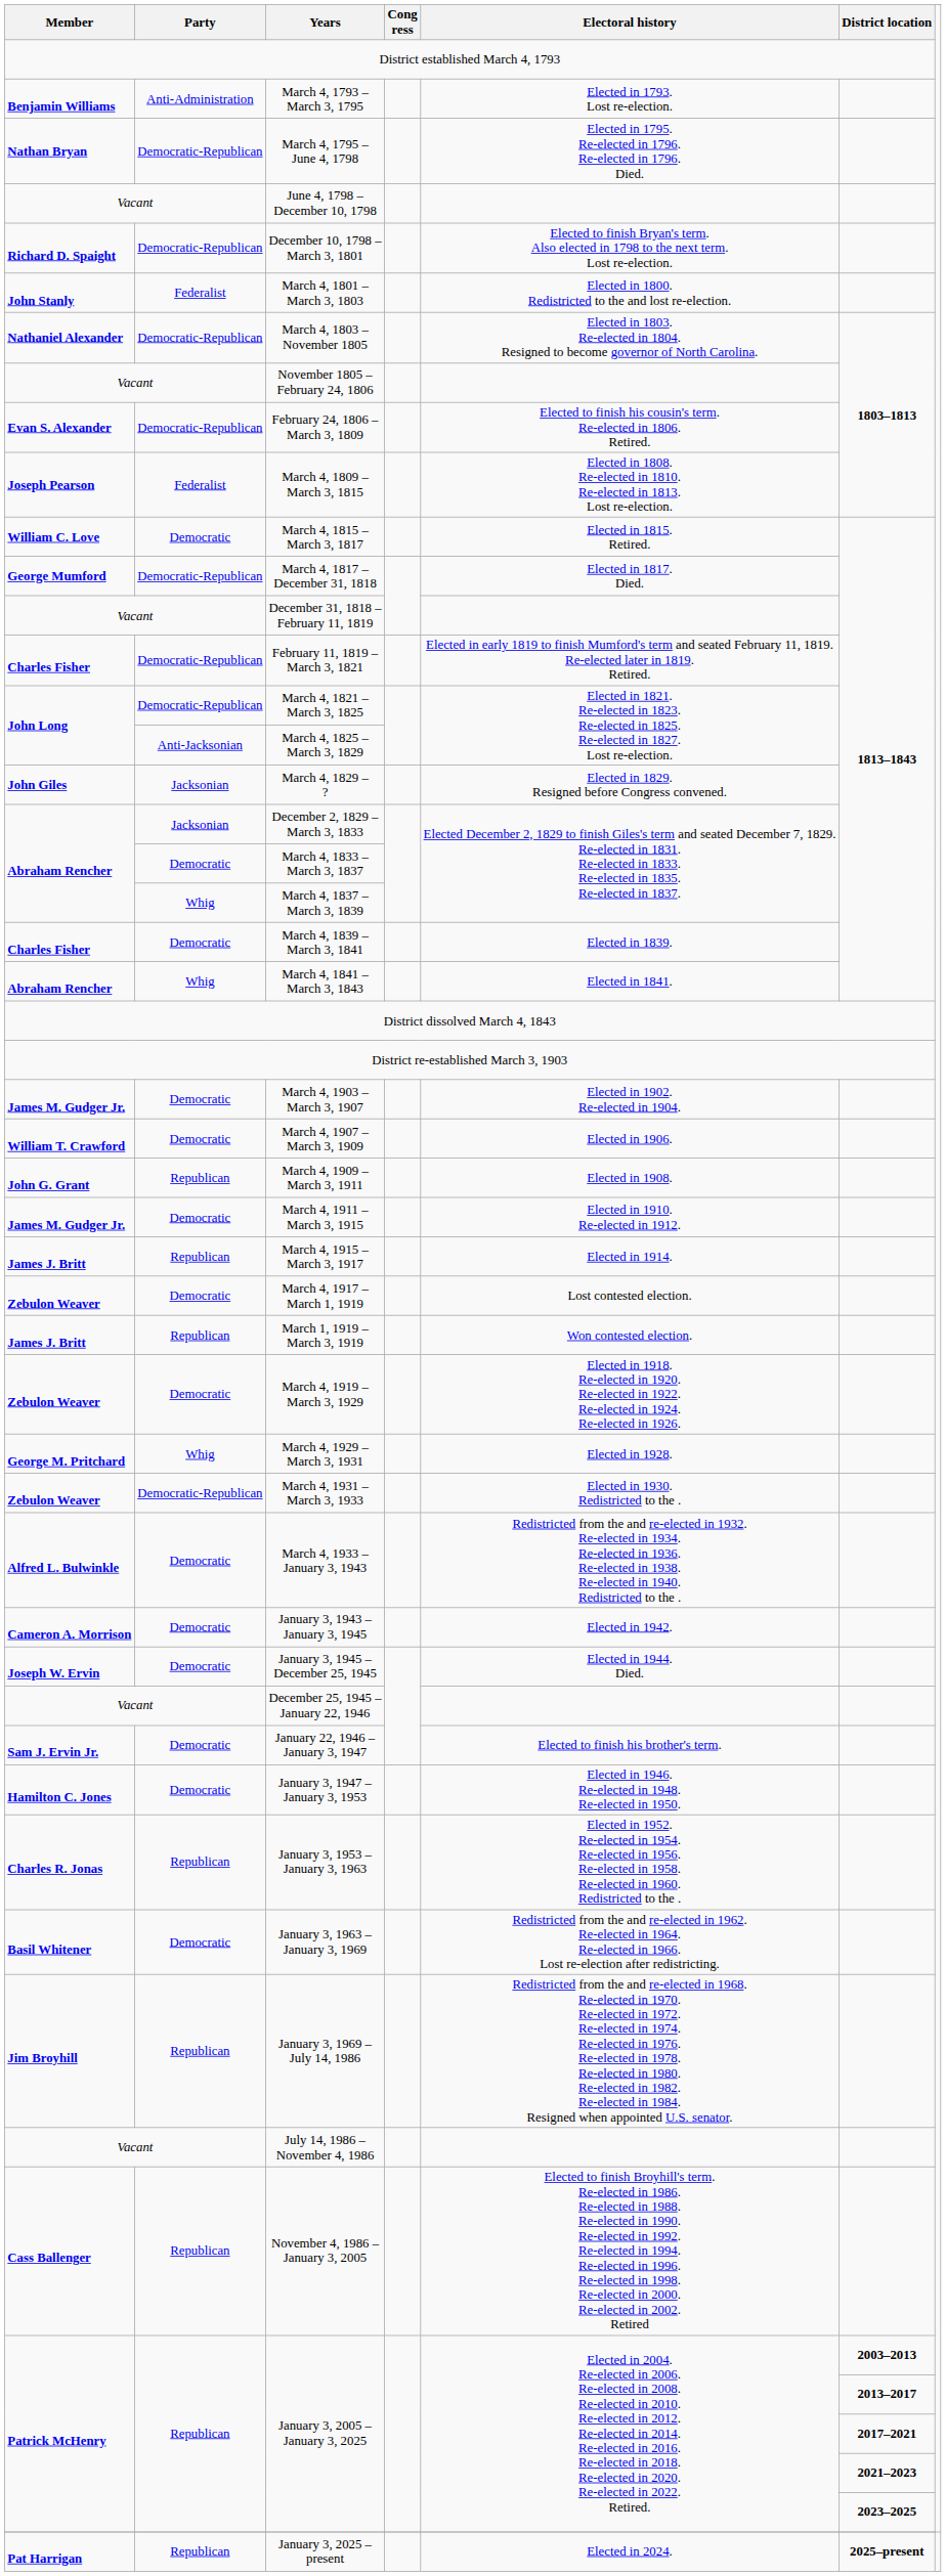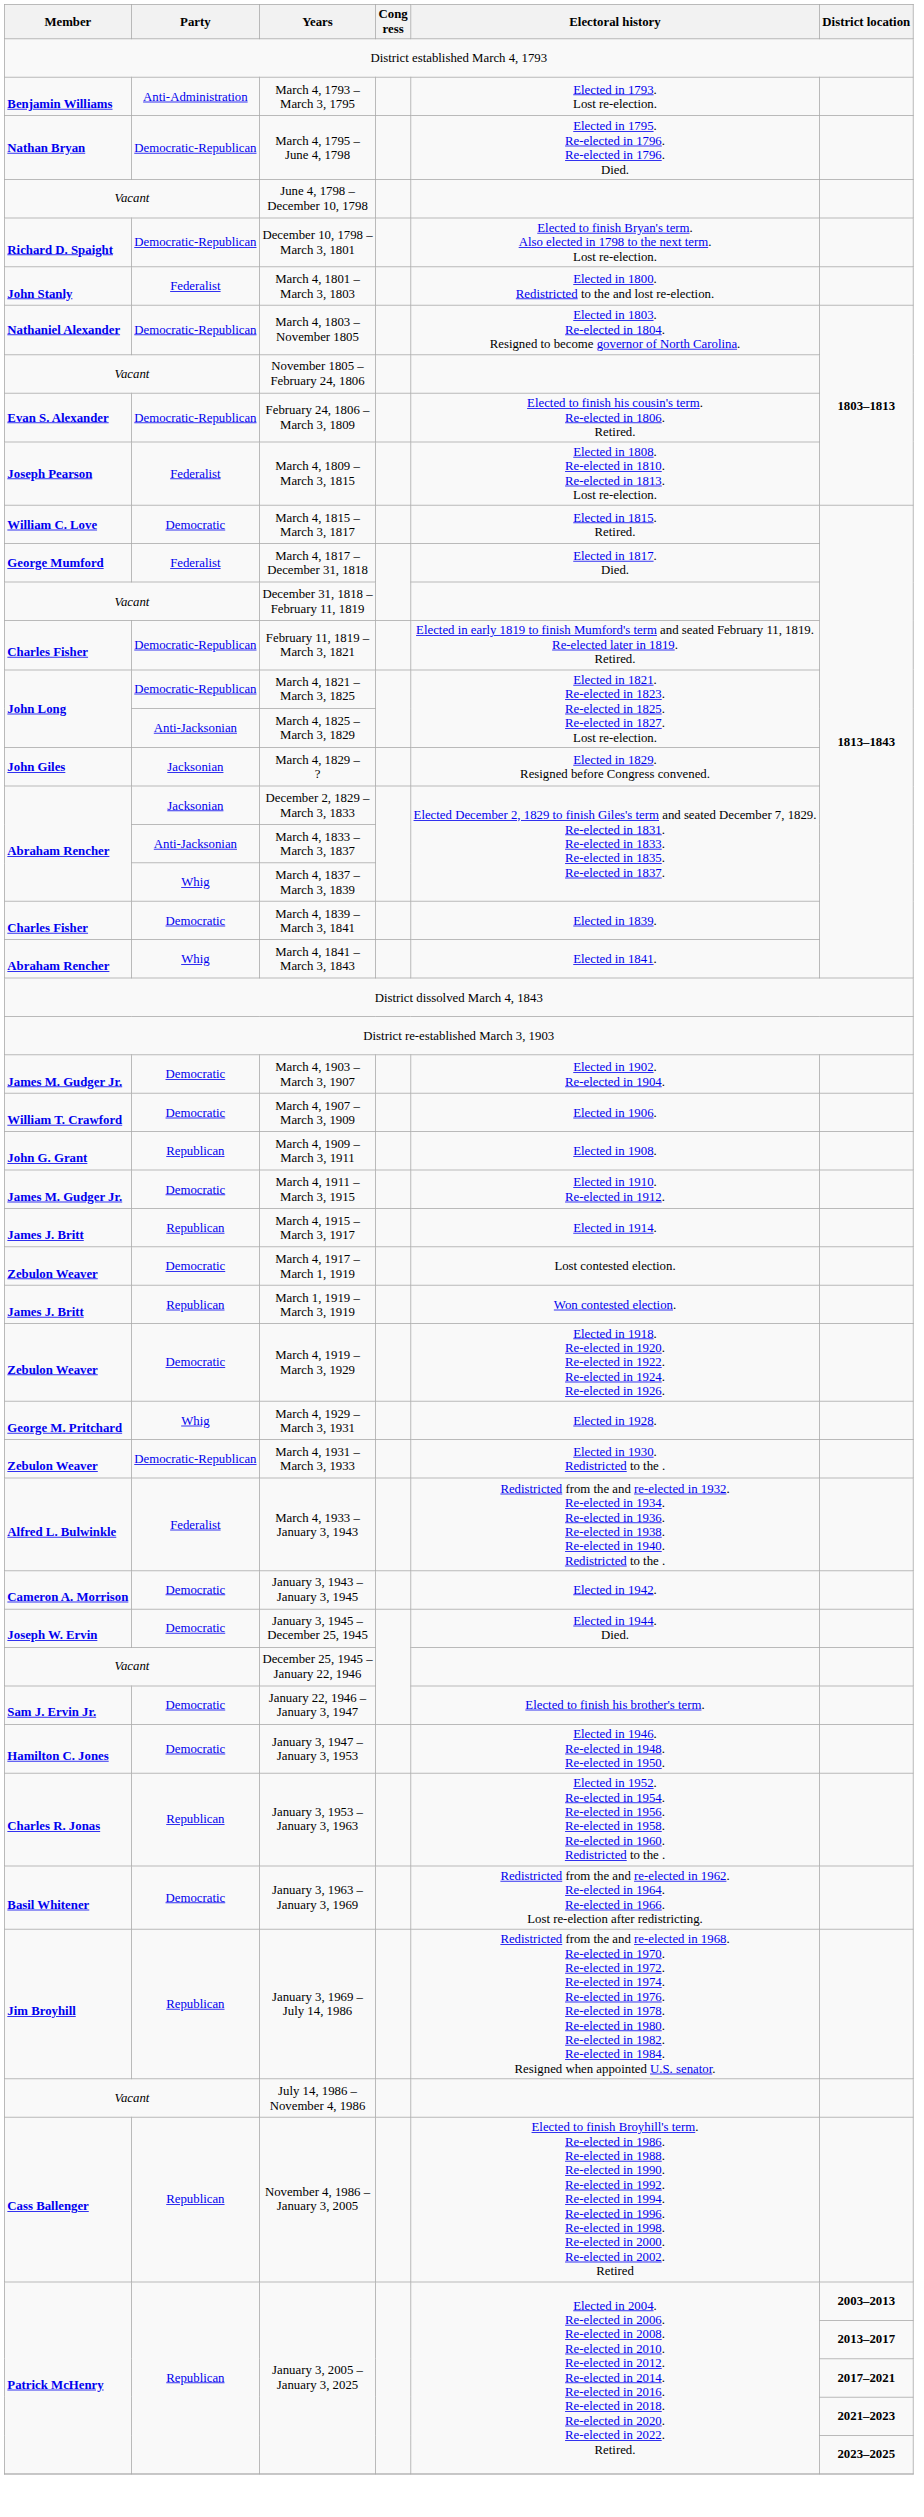 <table class="wikitable" style="text-align:center">
 <tr>
 <th>Member<br></th>
 <th>Party</th>
 <th>Years</th>
 <th>Cong<br>ress</th>
 <th>Electoral history</th>
 <th>District location</th>
 </tr>
 <tr style="height:3em">
 <td colspan=6>District established March 4, 1793</td>
 </tr>
 <tr style="height:3em">
 <td align=left><br><strong><a href='#'>Benjamin Williams</a></strong><br></td>
 <td><a href='#'>Anti-Administration</a></td>
 <td nowrap>March 4, 1793 –<br>March 3, 1795</td>
 <td></td>
 <td><a href='#'>Elected in 1793</a>.<br>Lost re-election.</td>
 <td></td>
 </tr>
 <tr style="height:3em">
 <td align=left><strong><a href='#'>Nathan Bryan</a></strong><br></td>
 <td><a href='#'>Democratic-Republican</a></td>
 <td nowrap>March 4, 1795 –<br>June 4, 1798</td>
 <td></td>
 <td><a href='#'>Elected in 1795</a>.<br><a href='#'>Re-elected in 1796</a>.<br><a href='#'>Re-elected in 1796</a>.<br>Died.</td>
 <td></td>
 </tr>
 <tr style="height:3em">
 <td colspan=2><em>Vacant</em></td>
 <td nowrap>June 4, 1798 –<br>December 10, 1798</td>
 <td></td>
 <td></td>
 <td></td>
 </tr>
 <tr style="height:3em">
 <td align=left><br><strong><a href='#'>Richard D. Spaight</a></strong><br></td>
 <td><a href='#'>Democratic-Republican</a></td>
 <td nowrap>December 10, 1798 –<br>March 3, 1801</td>
 <td></td>
 <td><a href='#'>Elected to finish Bryan's term</a>.<br><a href='#'>Also elected in 1798 to the next term</a>.<br>Lost re-election.</td>
 <td></td>
 </tr>
 <tr style="height:3em">
 <td align=left><br><strong><a href='#'>John Stanly</a></strong><br></td>
 <td><a href='#'>Federalist</a></td>
 <td nowrap>March 4, 1801 –<br>March 3, 1803</td>
 <td></td>
 <td><a href='#'>Elected in 1800</a>.<br><a href='#'>Redistricted</a> to the  and lost re-election.</td>
 <td></td>
 </tr>
 <tr style="height:3em">
 <td align=left><strong><a href='#'>Nathaniel Alexander</a></strong><br></td>
 <td><a href='#'>Democratic-Republican</a></td>
 <td nowrap>March 4, 1803 –<br>November 1805</td>
 <td></td>
 <td><a href='#'>Elected in 1803</a>.<br><a href='#'>Re-elected in 1804</a>.<br>Resigned to become <a href='#'>governor of North Carolina</a>.</td>
 <td rowspan=4><strong>1803–1813</strong><br></td>
 </tr>
 <tr style="height:3em">
 <td colspan=2><em>Vacant</em></td>
 <td nowrap>November 1805 –<br>February 24, 1806</td>
 <td></td>
 <td></td>
 </tr>
 <tr style="height:3em">
 <td align=left><strong><a href='#'>Evan S. Alexander</a></strong><br></td>
 <td><a href='#'>Democratic-Republican</a></td>
 <td nowrap>February 24, 1806 –<br>March 3, 1809</td>
 <td></td>
 <td><a href='#'>Elected to finish his cousin's term</a>.<br><a href='#'>Re-elected in 1806</a>.<br>Retired.</td>
 </tr>
 <tr style="height:3em">
 <td align=left><strong><a href='#'>Joseph Pearson</a></strong><br></td>
 <td><a href='#'>Federalist</a></td>
 <td nowrap>March 4, 1809 –<br>March 3, 1815</td>
 <td></td>
 <td><a href='#'>Elected in 1808</a>.<br><a href='#'>Re-elected in 1810</a>.<br><a href='#'>Re-elected in 1813</a>.<br>Lost re-election.</td>
 </tr>
 <tr style="height:3em">
 <td align=left><strong><a href='#'>William C. Love</a></strong><br></td>
 <td><a href='#'>Democratic</a></td>
 <td nowrap>March 4, 1815 –<br>March 3, 1817</td>
 <td></td>
 <td><a href='#'>Elected in 1815</a>.<br>Retired.</td>
 <td rowspan=12><strong>1813–1843</strong><br></td>
 </tr>
 <tr style="height:3em">
 <td align=left><strong><a href='#'>George Mumford</a></strong><br></td>
-<td><a href='#'>Democratic-Republican</a></td>
+<td><a href='#'>Federalist</a></td>
 <td nowrap>March 4, 1817 –<br>December 31, 1818</td>
 <td rowspan=2></td>
 <td><a href='#'>Elected in 1817</a>.<br>Died.</td>
 </tr>
 <tr style="height:3em">
 <td colspan=2><em>Vacant</em></td>
 <td nowrap>December 31, 1818 –<br>February 11, 1819</td>
 <td></td>
 </tr>
 <tr style="height:3em">
 <td align=left><br><strong><a href='#'>Charles Fisher</a></strong><br></td>
 <td><a href='#'>Democratic-Republican</a></td>
 <td nowrap>February 11, 1819 –<br>March 3, 1821</td>
 <td></td>
 <td><a href='#'>Elected in early 1819 to finish Mumford's term</a> and seated February 11, 1819.<br><a href='#'>Re-elected later in 1819</a>.<br>Retired.</td>
 </tr>
 <tr style="height:3em">
 <td rowspan=2 align=left><strong><a href='#'>John Long</a></strong><br></td>
 <td><a href='#'>Democratic-Republican</a></td>
 <td nowrap>March 4, 1821 –<br>March 3, 1825</td>
 <td rowspan=2></td>
 <td rowspan=2><a href='#'>Elected in 1821</a>.<br><a href='#'>Re-elected in 1823</a>.<br><a href='#'>Re-elected in 1825</a>.<br><a href='#'>Re-elected in 1827</a>.<br>Lost re-election.</td>
 </tr>
 <tr style="height:3em">
 <td><a href='#'>Anti-Jacksonian</a></td>
 <td nowrap>March 4, 1825 –<br>March 3, 1829</td>
 </tr>
 <tr style="height:3em">
 <td align=left><strong><a href='#'>John Giles</a></strong></td>
 <td><a href='#'>Jacksonian</a></td>
 <td>March 4, 1829 –<br>?</td>
 <td></td>
 <td><a href='#'>Elected in 1829</a>.<br>Resigned before Congress convened.</td>
 </tr>
 <tr style="height:3em">
 <td rowspan=3 align=left><br><strong><a href='#'>Abraham Rencher</a></strong><br></td>
 <td><a href='#'>Jacksonian</a></td>
 <td nowrap>December 2, 1829 –<br>March 3, 1833</td>
 <td rowspan=3></td>
 <td rowspan=3><a href='#'>Elected December 2, 1829 to finish Giles's term</a> and seated December 7, 1829.<br><a href='#'>Re-elected in 1831</a>.<br><a href='#'>Re-elected in 1833</a>.<br><a href='#'>Re-elected in 1835</a>.<br><a href='#'>Re-elected in 1837</a>.<br></td>
 </tr>
 <tr style="height:3em">
-<td><a href='#'>Democratic</a></td>
+<td><a href='#'>Anti-Jacksonian</a></td>
 <td nowrap>March 4, 1833 –<br>March 3, 1837</td>
 </tr>
 <tr style="height:3em">
 <td><a href='#'>Whig</a></td>
 <td nowrap>March 4, 1837 –<br>March 3, 1839</td>
 </tr>
 <tr style="height:3em">
 <td align=left><br><strong><a href='#'>Charles Fisher</a></strong><br></td>
 <td><a href='#'>Democratic</a></td>
 <td nowrap>March 4, 1839 –<br>March 3, 1841</td>
 <td></td>
 <td><a href='#'>Elected in 1839</a>.<br></td>
 </tr>
 <tr style="height:3em">
 <td align=left><br><strong><a href='#'>Abraham Rencher</a></strong><br></td>
 <td><a href='#'>Whig</a></td>
 <td nowrap>March 4, 1841 –<br>March 3, 1843</td>
 <td></td>
 <td><a href='#'>Elected in 1841</a>.<br></td>
 </tr>
 <tr style="height:3em">
 <td colspan=6>District dissolved March 4, 1843</td>
 </tr>
 <tr style="height:3em">
 <td colspan=6>District re-established March 3, 1903</td>
 </tr>
 <tr style="height:3em">
 <td align=left><br><strong><a href='#'>James M. Gudger Jr.</a></strong><br></td>
 <td><a href='#'>Democratic</a></td>
 <td nowrap>March 4, 1903 –<br>March 3, 1907</td>
 <td></td>
 <td><a href='#'>Elected in 1902</a>.<br><a href='#'>Re-elected in 1904</a>.<br></td>
 <td></td>
 </tr>
 <tr style="height:3em">
 <td align=left><br><strong><a href='#'>William T. Crawford</a></strong><br></td>
 <td><a href='#'>Democratic</a></td>
 <td nowrap>March 4, 1907 –<br>March 3, 1909</td>
 <td></td>
 <td><a href='#'>Elected in 1906</a>.<br></td>
 <td></td>
 </tr>
 <tr style="height:3em">
 <td align=left><br><strong><a href='#'>John G. Grant</a></strong><br></td>
 <td><a href='#'>Republican</a></td>
 <td nowrap>March 4, 1909 –<br>March 3, 1911</td>
 <td></td>
 <td><a href='#'>Elected in 1908</a>.<br></td>
 <td></td>
 </tr>
 <tr style="height:3em">
 <td align=left><br><strong><a href='#'>James M. Gudger Jr.</a></strong><br></td>
 <td><a href='#'>Democratic</a></td>
 <td nowrap>March 4, 1911 –<br>March 3, 1915</td>
 <td></td>
 <td><a href='#'>Elected in 1910</a>.<br><a href='#'>Re-elected in 1912</a>.<br></td>
 <td></td>
 </tr>
 <tr style="height:3em">
 <td align=left><br><strong><a href='#'>James J. Britt</a></strong><br></td>
 <td><a href='#'>Republican</a></td>
 <td nowrap>March 4, 1915 –<br>March 3, 1917</td>
 <td></td>
 <td><a href='#'>Elected in 1914</a>.<br></td>
 <td></td>
 </tr>
 <tr style="height:3em">
 <td align=left><br><strong><a href='#'>Zebulon Weaver</a></strong><br></td>
 <td><a href='#'>Democratic</a></td>
 <td nowrap>March 4, 1917 –<br>March 1, 1919</td>
 <td></td>
 <td>Lost contested election.</td>
 <td></td>
 </tr>
 <tr style="height:3em">
 <td align=left><br><strong><a href='#'>James J. Britt</a></strong><br></td>
 <td><a href='#'>Republican</a></td>
 <td nowrap>March 1, 1919 –<br>March 3, 1919</td>
 <td></td>
 <td><a href='#'>Won contested election</a>.</td>
 <td></td>
 </tr>
 <tr style="height:3em">
 <td align=left><br><strong><a href='#'>Zebulon Weaver</a></strong><br></td>
 <td><a href='#'>Democratic</a></td>
 <td nowrap>March 4, 1919 –<br>March 3, 1929</td>
 <td></td>
 <td><a href='#'>Elected in 1918</a>.<br><a href='#'>Re-elected in 1920</a>.<br><a href='#'>Re-elected in 1922</a>.<br><a href='#'>Re-elected in 1924</a>.<br><a href='#'>Re-elected in 1926</a>.<br></td>
 <td></td>
 </tr>
 <tr style="height:3em">
 <td align=left><br><strong><a href='#'>George M. Pritchard</a></strong><br></td>
 <td><a href='#'>Whig</a></td>
 <td nowrap>March 4, 1929 –<br>March 3, 1931</td>
 <td></td>
 <td><a href='#'>Elected in 1928</a>.<br></td>
 <td></td>
 </tr>
 <tr style="height:3em">
 <td align=left><br><strong><a href='#'>Zebulon Weaver</a></strong><br></td>
 <td><a href='#'>Democratic-Republican</a></td>
 <td nowrap>March 4, 1931 –<br>March 3, 1933</td>
 <td></td>
 <td><a href='#'>Elected in 1930</a>.<br><a href='#'>Redistricted</a> to the .</td>
 <td></td>
 </tr>
 <tr style="height:3em">
 <td align=left><br><strong><a href='#'>Alfred L. Bulwinkle</a></strong><br></td>
-<td><a href='#'>Democratic</a></td>
+<td><a href='#'>Federalist</a></td>
 <td nowrap>March 4, 1933 –<br>January 3, 1943</td>
 <td></td>
 <td><a href='#'>Redistricted</a> from the  and <a href='#'>re-elected in 1932</a>.<br><a href='#'>Re-elected in 1934</a>.<br><a href='#'>Re-elected in 1936</a>.<br><a href='#'>Re-elected in 1938</a>.<br><a href='#'>Re-elected in 1940</a>.<br><a href='#'>Redistricted</a> to the .</td>
 <td></td>
 </tr>
 <tr style="height:3em">
 <td align=left><br><strong><a href='#'>Cameron A. Morrison</a></strong><br></td>
 <td><a href='#'>Democratic</a></td>
 <td nowrap>January 3, 1943 –<br>January 3, 1945</td>
 <td></td>
 <td><a href='#'>Elected in 1942</a>.<br></td>
 <td></td>
 </tr>
 <tr style="height:3em">
 <td align=left><br><strong><a href='#'>Joseph W. Ervin</a></strong><br></td>
 <td><a href='#'>Democratic</a></td>
 <td nowrap>January 3, 1945 –<br>December 25, 1945</td>
 <td rowspan=3></td>
 <td><a href='#'>Elected in 1944</a>.<br>Died.</td>
 <td></td>
 </tr>
 <tr style="height:3em">
 <td colspan=2><em>Vacant</em></td>
 <td nowrap>December 25, 1945 –<br>January 22, 1946</td>
 <td></td>
 <td></td>
 </tr>
 <tr style="height:3em">
 <td align=left><br><strong><a href='#'>Sam J. Ervin Jr.</a></strong><br></td>
 <td><a href='#'>Democratic</a></td>
 <td nowrap>January 22, 1946 –<br>January 3, 1947</td>
 <td><a href='#'>Elected to finish his brother's term</a>.<br></td>
 <td></td>
 </tr>
 <tr style="height:3em">
 <td align=left><br><strong><a href='#'>Hamilton C. Jones</a></strong><br></td>
 <td><a href='#'>Democratic</a></td>
 <td nowrap>January 3, 1947 –<br>January 3, 1953</td>
 <td></td>
 <td><a href='#'>Elected in 1946</a>.<br><a href='#'>Re-elected in 1948</a>.<br><a href='#'>Re-elected in 1950</a>.<br></td>
 <td></td>
 </tr>
 <tr style="height:3em">
 <td align=left><br><strong><a href='#'>Charles R. Jonas</a></strong><br></td>
 <td><a href='#'>Republican</a></td>
 <td nowrap>January 3, 1953 –<br>January 3, 1963</td>
 <td></td>
 <td><a href='#'>Elected in 1952</a>.<br><a href='#'>Re-elected in 1954</a>.<br><a href='#'>Re-elected in 1956</a>.<br><a href='#'>Re-elected in 1958</a>.<br><a href='#'>Re-elected in 1960</a>.<br><a href='#'>Redistricted</a> to the .</td>
 <td></td>
 </tr>
 <tr style="height:3em">
 <td align=left><br><strong><a href='#'>Basil Whitener</a></strong><br></td>
 <td><a href='#'>Democratic</a></td>
 <td nowrap>January 3, 1963 –<br>January 3, 1969</td>
 <td></td>
 <td><a href='#'>Redistricted</a> from the  and <a href='#'>re-elected in 1962</a>.<br><a href='#'>Re-elected in 1964</a>.<br><a href='#'>Re-elected in 1966</a>.<br>Lost re-election after redistricting.</td>
 <td></td>
 </tr>
 <tr style="height:3em">
 <td align=left><br><strong><a href='#'>Jim Broyhill</a></strong><br></td>
 <td><a href='#'>Republican</a></td>
 <td nowrap>January 3, 1969 –<br>July 14, 1986</td>
 <td></td>
 <td><a href='#'>Redistricted</a> from the  and <a href='#'>re-elected in 1968</a>.<br><a href='#'>Re-elected in 1970</a>.<br><a href='#'>Re-elected in 1972</a>.<br><a href='#'>Re-elected in 1974</a>.<br><a href='#'>Re-elected in 1976</a>.<br><a href='#'>Re-elected in 1978</a>.<br><a href='#'>Re-elected in 1980</a>.<br><a href='#'>Re-elected in 1982</a>.<br><a href='#'>Re-elected in 1984</a>.<br>Resigned when appointed <a href='#'>U.S. senator</a>.</td>
 <td></td>
 </tr>
 <tr style="height:3em">
 <td colspan=2><em>Vacant</em></td>
 <td nowrap>July 14, 1986 –<br>November 4, 1986</td>
 <td></td>
 <td></td>
 <td></td>
 </tr>
 <tr style="height:3em">
 <td align=left><br><strong><a href='#'>Cass Ballenger</a></strong><br></td>
 <td><a href='#'>Republican</a></td>
 <td nowrap>November 4, 1986 –<br>January 3, 2005</td>
 <td></td>
 <td><a href='#'>Elected to finish Broyhill's term</a>.<br><a href='#'>Re-elected in 1986</a>.<br><a href='#'>Re-elected in 1988</a>.<br><a href='#'>Re-elected in 1990</a>.<br><a href='#'>Re-elected in 1992</a>.<br><a href='#'>Re-elected in 1994</a>.<br><a href='#'>Re-elected in 1996</a>.<br><a href='#'>Re-elected in 1998</a>.<br><a href='#'>Re-elected in 2000</a>.<br><a href='#'>Re-elected in 2002</a>.<br>Retired</td>
 <td></td>
 </tr>
 <tr style="height:3em">
 <td rowspan=5 align=left><br><strong><a href='#'>Patrick McHenry</a></strong><br></td>
 <td rowspan=5 ><a href='#'>Republican</a></td>
 <td rowspan=5 nowrap>January 3, 2005 –<br>January 3, 2025</td>
 <td rowspan=5></td>
 <td rowspan=5><a href='#'>Elected in 2004</a>.<br><a href='#'>Re-elected in 2006</a>.<br><a href='#'>Re-elected in 2008</a>.<br><a href='#'>Re-elected in 2010</a>.<br><a href='#'>Re-elected in 2012</a>.<br><a href='#'>Re-elected in 2014</a>.<br><a href='#'>Re-elected in 2016</a>.<br><a href='#'>Re-elected in 2018</a>.<br><a href='#'>Re-elected in 2020</a>.<br><a href='#'>Re-elected in 2022</a>.<br>Retired.</td>
 <td><strong>2003–2013</strong></td>
 </tr>
 <tr style="height:3em">
 <td><strong>2013–2017</strong></td>
 </tr>
 <tr style="height:3em">
 <td><strong>2017–2021</strong></td>
 </tr>
 <tr style="height:3em">
 <td><strong>2021–2023</strong></td>
 </tr>
 <tr style="height:3em">
 <td><strong>2023–2025</strong><br></td>
 </tr>
 <tr>
 </tr>
-<tr style="height:3em">
-<td align=left><br><strong><a href='#'>Pat Harrigan</a></strong> <br></td>
-<td><a href='#'>Republican</a></td>
-<td>January 3, 2025 –<br>present</td>
-<td></td>
-<td><a href='#'>Elected in 2024</a>.</td>
-<td><strong>2025–present</strong><br></td>
-<td></td>
-</tr>
 </table>
